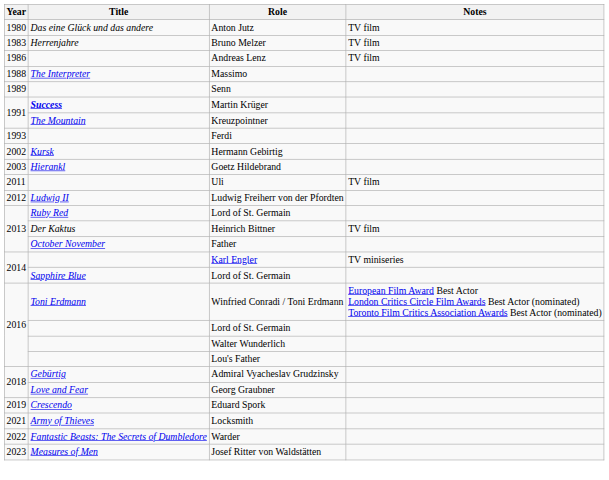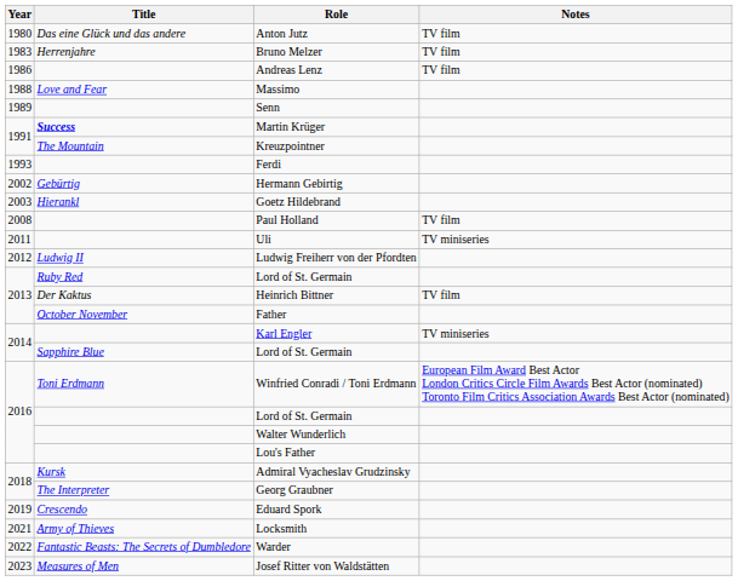 <table class="wikitable sortable">
 <tr>
 <th>Year</th>
 <th>Title</th>
 <th>Role</th>
 <th class="unsortable">Notes</th>
 </tr>
 <tr>
 <td>1980</td>
 <td><em>Das eine Glück und das andere</em></td>
 <td>Anton Jutz</td>
 <td>TV film</td>
 </tr>
 <tr>
 <td>1983</td>
 <td><em>Herrenjahre</em></td>
 <td>Bruno Melzer</td>
 <td>TV film</td>
 </tr>
 <tr>
 <td>1986</td>
 <td><em></em></td>
 <td>Andreas Lenz</td>
 <td>TV film</td>
 </tr>
 <tr>
 <td>1988</td>
-<td><em><a href='#'>The Interpreter</a></em></td>
+<td><em><a href='#'>Love and Fear</a></em></td>
 <td>Massimo</td>
 <td></td>
 </tr>
 <tr>
 <td>1989</td>
 <td><em></em></td>
 <td>Senn</td>
 <td></td>
 </tr>
 <tr>
 <td rowspan=2>1991</td>
 <td><strong><em><a href='#'>Success</a></em></strong></td>
 <td>Martin Krüger</td>
 <td></td>
 </tr>
 <tr>
 <td><em><a href='#'>The Mountain</a></em></td>
 <td>Kreuzpointner</td>
 <td></td>
 </tr>
 <tr>
 <td>1993</td>
 <td><em></em></td>
 <td>Ferdi</td>
 <td></td>
 </tr>
 <tr>
 <td>2002</td>
-<td><em><a href='#'>Kursk</a></em></td>
+<td><em><a href='#'>Gebürtig</a></em></td>
 <td>Hermann Gebirtig</td>
 <td></td>
 </tr>
 <tr>
 <td>2003</td>
 <td><em><a href='#'>Hierankl</a></em></td>
 <td>Goetz Hildebrand</td>
 <td></td>
 </tr>
 <tr>
+<td>2008</td>
+<td><em></em></td>
+<td>Paul Holland</td>
+<td>TV film</td>
+</tr>
+<tr>
 <td>2011</td>
 <td><em></em></td>
 <td>Uli</td>
-<td>TV film</td>
+<td>TV miniseries</td>
 </tr>
 <tr>
 <td>2012</td>
 <td><em><a href='#'>Ludwig II</a></em></td>
 <td>Ludwig Freiherr von der Pfordten</td>
 <td></td>
 </tr>
 <tr>
 <td rowspan=3>2013</td>
 <td><em><a href='#'>Ruby Red</a></em></td>
 <td>Lord of St. Germain</td>
 <td></td>
 </tr>
 <tr>
 <td><em>Der Kaktus</em></td>
 <td>Heinrich Bittner</td>
 <td>TV film</td>
 </tr>
 <tr>
 <td><em><a href='#'>October November</a></em></td>
 <td>Father</td>
 <td></td>
 </tr>
 <tr>
 <td rowspan=2>2014</td>
 <td><em></em></td>
 <td><a href='#'>Karl Engler</a></td>
 <td>TV miniseries</td>
 </tr>
 <tr>
 <td><em><a href='#'>Sapphire Blue</a></em></td>
 <td>Lord of St. Germain</td>
 <td></td>
 </tr>
 <tr>
 <td rowspan=4>2016</td>
 <td><em><a href='#'>Toni Erdmann</a></em></td>
 <td>Winfried Conradi / Toni Erdmann</td>
 <td><a href='#'>European Film Award</a> Best Actor <br> <a href='#'>London Critics Circle Film Awards</a> Best Actor (nominated) <br><a href='#'>Toronto Film Critics Association Awards</a> Best Actor (nominated)</td>
 </tr>
 <tr>
 <td><em></em></td>
 <td>Lord of St. Germain</td>
 <td></td>
 </tr>
 <tr>
 <td><em></em></td>
 <td>Walter Wunderlich</td>
 <td></td>
 </tr>
 <tr>
 <td><em></em></td>
 <td>Lou's Father</td>
 <td></td>
 </tr>
 <tr>
 <td rowspan=2>2018</td>
-<td><em><a href='#'>Gebürtig</a></em></td>
+<td><em><a href='#'>Kursk</a></em></td>
 <td>Admiral Vyacheslav Grudzinsky</td>
 <td></td>
 </tr>
 <tr>
-<td><em><a href='#'>Love and Fear</a></em></td>
+<td><em><a href='#'>The Interpreter</a></em></td>
 <td>Georg Graubner</td>
 <td></td>
 </tr>
 <tr>
 <td>2019</td>
 <td><em><a href='#'>Crescendo</a></em></td>
 <td>Eduard Spork</td>
 <td></td>
 </tr>
 <tr>
 <td>2021</td>
 <td><em><a href='#'>Army of Thieves</a></em></td>
 <td>Locksmith</td>
 <td></td>
 </tr>
 <tr>
 <td>2022</td>
 <td><em><a href='#'>Fantastic Beasts: The Secrets of Dumbledore</a></em></td>
 <td>Warder</td>
 <td></td>
 </tr>
 <tr>
 <td>2023</td>
 <td><em><a href='#'>Measures of Men</a></em></td>
 <td>Josef Ritter von Waldstätten</td>
 <td></td>
 </tr>
 </table>
